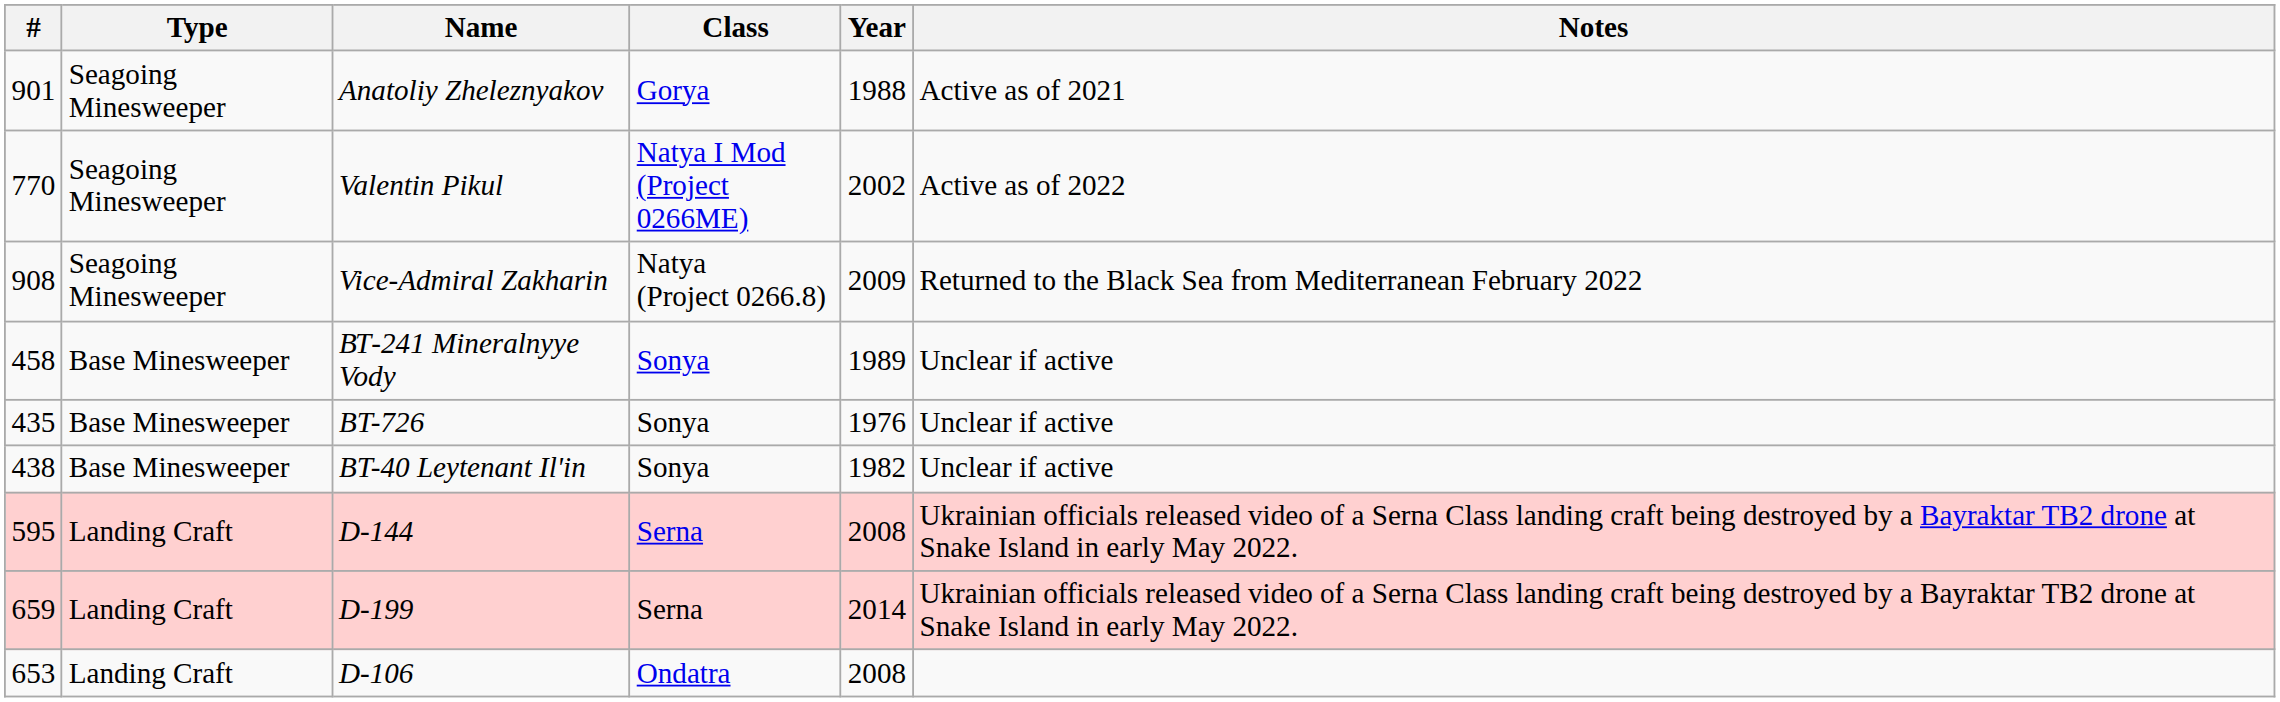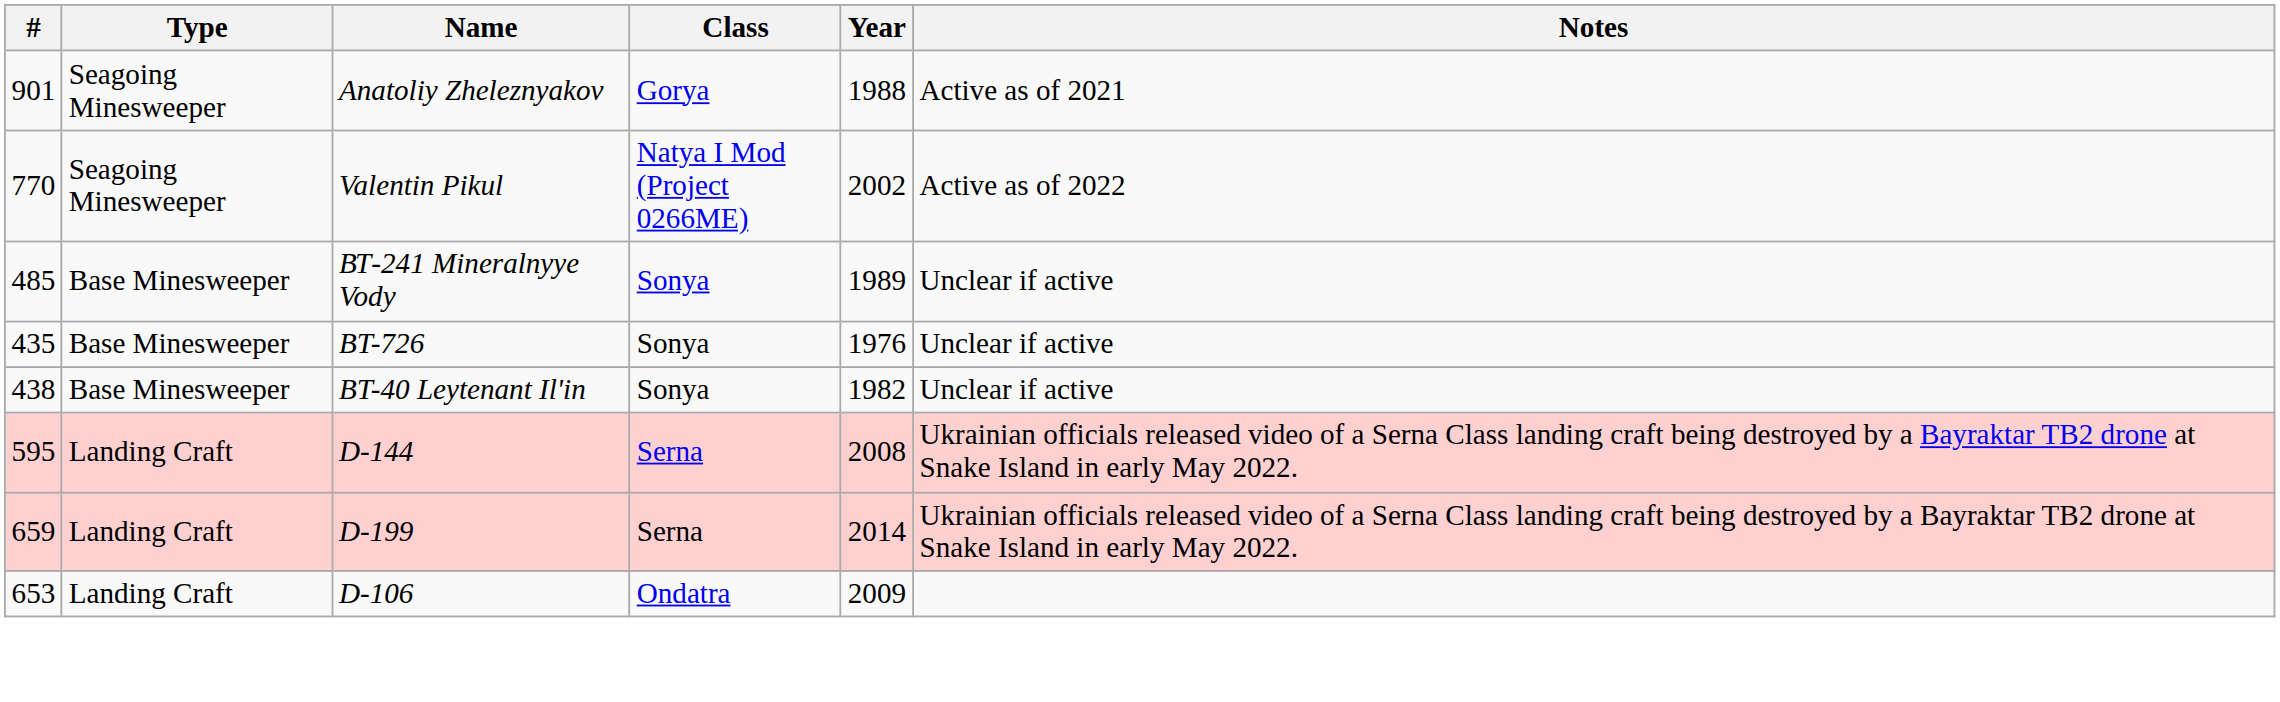 <table class="wikitable">
 <tr>
 <th>#</th>
 <th>Type</th>
 <th>Name</th>
 <th>Class</th>
 <th>Year</th>
 <th style="width:60%">Notes</th>
 </tr>
 <tr>
 <td>901</td>
 <td>Seagoing Minesweeper</td>
 <td><em>Anatoliy Zheleznyakov</em></td>
 <td><a href='#'>Gorya</a></td>
 <td>1988</td>
 <td>Active as of 2021</td>
 </tr>
 <tr>
 <td>770</td>
 <td>Seagoing Minesweeper</td>
 <td><em>Valentin Pikul</em></td>
 <td><a href='#'>Natya I Mod<br>(Project 0266ME)</a></td>
 <td>2002</td>
 <td>Active as of 2022</td>
 </tr>
 <tr>
-<td>908</td>
-<td>Seagoing Minesweeper</td>
-<td><em>Vice-Admiral Zakharin</em></td>
-<td>Natya<br>(Project 0266.8)</td>
-<td>2009</td>
-<td>Returned to the Black Sea from Mediterranean February 2022</td>
-</tr>
-<tr>
-<td>458</td>
+<td>485</td>
 <td>Base Minesweeper</td>
 <td><em>ВТ-241 Mineralnyye Vody</em></td>
 <td><a href='#'>Sonya</a></td>
 <td>1989</td>
 <td>Unclear if active</td>
 </tr>
 <tr>
 <td>435</td>
 <td>Base Minesweeper</td>
 <td><em>BT-726</em></td>
 <td>Sonya</td>
 <td>1976</td>
 <td>Unclear if active</td>
 </tr>
 <tr>
 <td>438</td>
 <td>Base Minesweeper</td>
 <td><em>BT-40 Leytenant Il'in</em></td>
 <td>Sonya</td>
 <td>1982</td>
 <td>Unclear if active</td>
 </tr>
 <tr style="background:#FFD0D0">
 <td>595</td>
 <td>Landing Craft</td>
 <td><em>D-144</em></td>
 <td><a href='#'>Serna</a></td>
 <td>2008</td>
 <td>Ukrainian officials released video of a Serna Class landing craft being destroyed by a <a href='#'>Bayraktar TB2 drone</a> at Snake Island in early May 2022.</td>
 </tr>
 <tr style="background:#FFD0D0">
 <td>659</td>
 <td>Landing Craft</td>
 <td><em>D-199</em></td>
 <td>Serna</td>
 <td>2014</td>
 <td>Ukrainian officials released video of a Serna Class landing craft being destroyed by a Bayraktar TB2 drone at Snake Island in early May 2022.</td>
 </tr>
 <tr>
 <td>653</td>
 <td>Landing Craft</td>
 <td><em>D-106</em></td>
 <td><a href='#'>Ondatra</a></td>
-<td>2008</td>
+<td>2009</td>
 </tr>
 </table>
